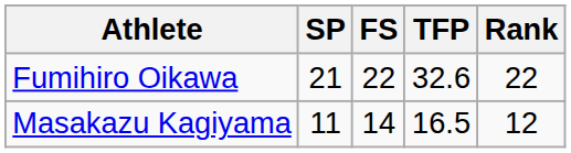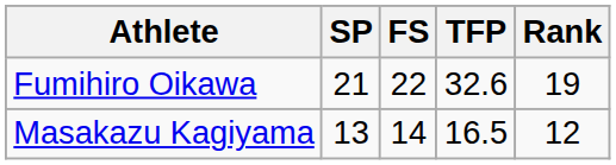 <table class="wikitable" border="1" style="font-size:90%">
 <tr>
 <th>Athlete</th>
 <th>SP</th>
 <th>FS</th>
 <th>TFP</th>
 <th>Rank</th>
 </tr>
 <tr align=center>
 <td align=left><a href='#'>Fumihiro Oikawa</a></td>
 <td>21</td>
 <td>22</td>
 <td>32.6</td>
-<td>22</td>
+<td>19</td>
 </tr>
 <tr align=center>
 <td align=left><a href='#'>Masakazu Kagiyama</a></td>
-<td>11</td>
+<td>13</td>
 <td>14</td>
 <td>16.5</td>
 <td>12</td>
 </tr>
 </table>
